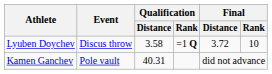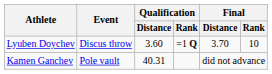 <table class="wikitable" style="font-size:90%">
 <tr>
 <th rowspan=2>Athlete</th>
 <th rowspan=2>Event</th>
 <th colspan=2>Qualification</th>
 <th colspan=2>Final</th>
 </tr>
 <tr style="font-size:95%">
 <th>Distance</th>
 <th>Rank</th>
 <th>Distance</th>
 <th>Rank</th>
 </tr>
 <tr align=center>
 <td align=left><a href='#'>Lyuben Doychev</a></td>
 <td style="text-align:left;"><a href='#'>Discus throw</a></td>
-<td>3.58</td>
+<td>3.60</td>
 <td>=1 <strong>Q</strong></td>
-<td>3.72</td>
+<td>3.70</td>
 <td>10</td>
 </tr>
 <tr align=center>
 <td align=left><a href='#'>Kamen Ganchev</a></td>
 <td style="text-align:left;"><a href='#'>Pole vault</a></td>
 <td>40.31</td>
 <td></td>
 <td colspan=2>did not advance</td>
 </tr>
 </table>
